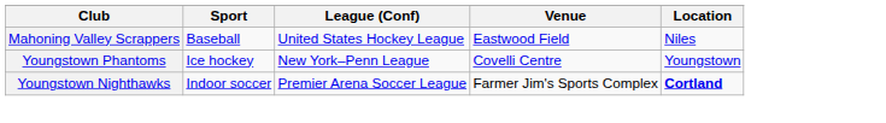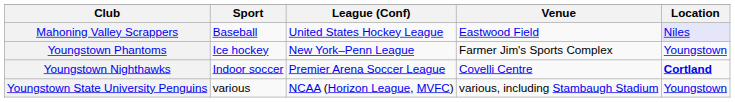 <table class="wikitable">
 <tr>
 </tr>
 <tr>
 <th style="background:light gray; color:black">Club</th>
 <th style="background:light gray; color:black">Sport</th>
 <th style="background:light gray; color:black">League (Conf)</th>
 <th style="background:light gray; color:black">Venue</th>
 <th style="background:light gray; color:black">Location</th>
 </tr>
 <tr>
 <th scope="row" style="font-weight: normal;"><a href='#'>Mahoning Valley Scrappers</a></th>
 <td><a href='#'>Baseball</a></td>
 <td><a href='#'>United States Hockey League</a></td>
 <td><a href='#'>Eastwood Field</a></td>
-<td><a href='#'>Niles</a></td>
+<td style="background: lavender;"><a href='#'>Niles</a></td>
 </tr>
 <tr>
 <th scope="row" style="font-weight: normal;"><a href='#'>Youngstown Phantoms</a></th>
 <td><a href='#'>Ice hockey</a></td>
 <td><a href='#'>New York–Penn League</a></td>
-<td><a href='#'>Covelli Centre</a></td>
+<td>Farmer Jim's Sports Complex</td>
 <td><a href='#'>Youngstown</a></td>
 </tr>
 <tr>
 <th scope="row" style="font-weight: normal;"><a href='#'>Youngstown Nighthawks</a></th>
 <td><a href='#'>Indoor soccer</a></td>
 <td><a href='#'>Premier Arena Soccer League</a></td>
-<td>Farmer Jim's Sports Complex</td>
+<td><a href='#'>Covelli Centre</a></td>
 <td><strong><a href='#'>Cortland</a></strong></td>
 </tr>
+<tr>
+<th scope="row" style="font-weight: normal;"><a href='#'>Youngstown State University Penguins</a></th>
+<td>various</td>
+<td><a href='#'>NCAA</a> (<a href='#'>Horizon League</a>, <a href='#'>MVFC</a>)</td>
+<td>various, including <a href='#'>Stambaugh Stadium</a></td>
+<td><a href='#'>Youngstown</a></td>
+</tr>
 </table>
